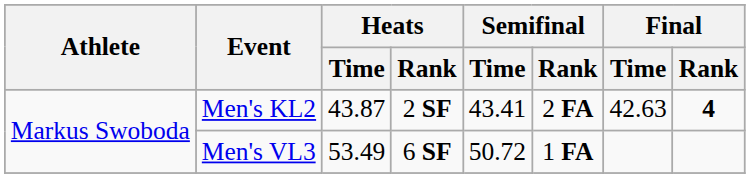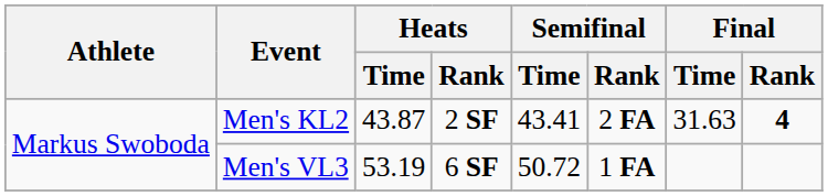 <table class="wikitable" style="font-size:90%">
 <tr>
 <th rowspan="2">Athlete</th>
 <th rowspan="2">Event</th>
 <th colspan="2">Heats</th>
 <th colspan="2">Semifinal</th>
 <th colspan="2">Final</th>
 </tr>
 <tr>
 <th>Time</th>
 <th>Rank</th>
 <th>Time</th>
 <th>Rank</th>
 <th>Time</th>
 <th>Rank</th>
 </tr>
 <tr align=center>
 <td align=left rowspan=2><a href='#'>Markus Swoboda</a></td>
 <td align=left><a href='#'>Men's KL2</a></td>
 <td>43.87</td>
 <td>2 <strong>SF</strong></td>
 <td>43.41</td>
 <td>2 <strong>FA</strong></td>
-<td>42.63</td>
+<td>31.63</td>
 <td><strong>4</strong></td>
 </tr>
 <tr align=center>
 <td align=left><a href='#'>Men's VL3</a></td>
-<td>53.49</td>
+<td>53.19</td>
 <td>6 <strong>SF</strong></td>
 <td>50.72</td>
 <td>1 <strong>FA</strong></td>
 <td></td>
 <td></td>
 </tr>
 </table>
